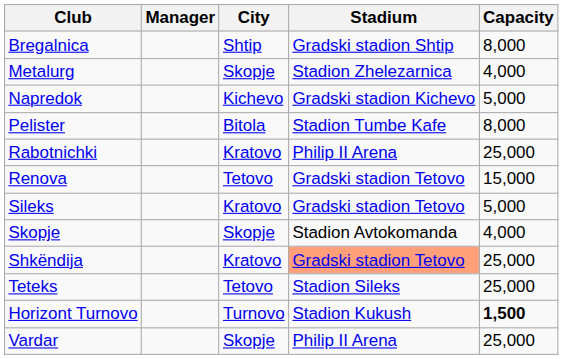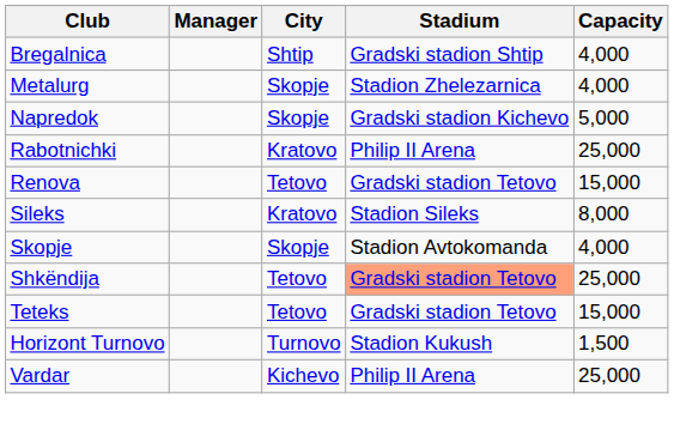 <table class="wikitable sortable">
 <tr>
 <th>Club</th>
 <th>Manager</th>
 <th>City</th>
 <th>Stadium</th>
 <th>Capacity</th>
 </tr>
 <tr>
 <td><a href='#'>Bregalnica</a></td>
 <td> </td>
 <td><a href='#'>Shtip</a></td>
 <td><a href='#'>Gradski stadion Shtip</a></td>
-<td>8,000</td>
+<td>4,000</td>
 </tr>
 <tr>
 <td><a href='#'>Metalurg</a></td>
 <td> </td>
 <td><a href='#'>Skopje</a></td>
 <td><a href='#'>Stadion Zhelezarnica</a></td>
 <td>4,000</td>
 </tr>
 <tr>
 <td><a href='#'>Napredok</a></td>
 <td> </td>
-<td><a href='#'>Kichevo</a></td>
+<td><a href='#'>Skopje</a></td>
 <td><a href='#'>Gradski stadion Kichevo</a></td>
 <td>5,000</td>
-</tr>
-<tr>
-<td><a href='#'>Pelister</a></td>
-<td> </td>
-<td><a href='#'>Bitola</a></td>
-<td><a href='#'>Stadion Tumbe Kafe</a></td>
-<td>8,000</td>
 </tr>
 <tr>
 <td><a href='#'>Rabotnichki</a></td>
 <td> </td>
 <td><a href='#'>Kratovo</a></td>
 <td><a href='#'>Philip II Arena</a></td>
 <td>25,000</td>
 </tr>
 <tr>
 <td><a href='#'>Renova</a></td>
 <td> </td>
 <td><a href='#'>Tetovo</a></td>
 <td><a href='#'>Gradski stadion Tetovo</a></td>
 <td>15,000</td>
 </tr>
 <tr>
 <td><a href='#'>Sileks</a></td>
 <td> </td>
 <td><a href='#'>Kratovo</a></td>
-<td><a href='#'>Gradski stadion Tetovo</a></td>
-<td>5,000</td>
+<td><a href='#'>Stadion Sileks</a></td>
+<td>8,000</td>
 </tr>
 <tr>
 <td><a href='#'>Skopje</a></td>
 <td> </td>
 <td><a href='#'>Skopje</a></td>
 <td>Stadion Avtokomanda</td>
 <td>4,000</td>
 </tr>
 <tr>
 <td><a href='#'>Shkëndija</a></td>
 <td> </td>
-<td><a href='#'>Kratovo</a></td>
+<td><a href='#'>Tetovo</a></td>
 <td style="background: lightsalmon;"><a href='#'>Gradski stadion Tetovo</a></td>
 <td>25,000</td>
 </tr>
 <tr>
 <td><a href='#'>Teteks</a></td>
 <td> </td>
 <td><a href='#'>Tetovo</a></td>
-<td><a href='#'>Stadion Sileks</a></td>
-<td>25,000</td>
+<td><a href='#'>Gradski stadion Tetovo</a></td>
+<td>15,000</td>
 </tr>
 <tr>
 <td><a href='#'>Horizont Turnovo</a></td>
 <td> </td>
 <td><a href='#'>Turnovo</a></td>
 <td><a href='#'>Stadion Kukush</a></td>
-<td><strong>1,500</strong></td>
+<td>1,500</td>
 </tr>
 <tr>
 <td><a href='#'>Vardar</a></td>
 <td> </td>
-<td><a href='#'>Skopje</a></td>
+<td><a href='#'>Kichevo</a></td>
 <td><a href='#'>Philip II Arena</a></td>
 <td>25,000</td>
 </tr>
 </table>
